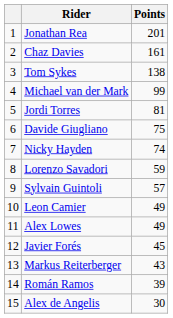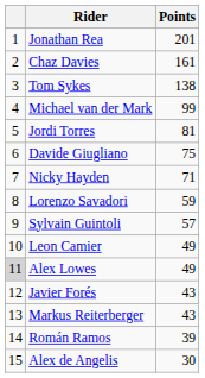 <table class="wikitable" style="font-size: 95%;">
 <tr>
 <th></th>
 <th>Rider</th>
 <th>Points</th>
 </tr>
 <tr>
 <td align=center>1</td>
 <td> <a href='#'>Jonathan Rea</a></td>
 <td align=right>201</td>
 </tr>
 <tr>
 <td align=center>2</td>
 <td> <a href='#'>Chaz Davies</a></td>
 <td align=right>161</td>
 </tr>
 <tr>
 <td align=center>3</td>
 <td> <a href='#'>Tom Sykes</a></td>
 <td align=right>138</td>
 </tr>
 <tr>
 <td align=center>4</td>
 <td> <a href='#'>Michael van der Mark</a></td>
 <td align=right>99</td>
 </tr>
 <tr>
 <td align=center>5</td>
 <td> <a href='#'>Jordi Torres</a></td>
 <td align=right>81</td>
 </tr>
 <tr>
 <td align=center>6</td>
 <td> <a href='#'>Davide Giugliano</a></td>
 <td align=right>75</td>
 </tr>
 <tr>
 <td align=center>7</td>
 <td> <a href='#'>Nicky Hayden</a></td>
-<td align=right>74</td>
+<td align=right>71</td>
 </tr>
 <tr>
 <td align=center>8</td>
 <td> <a href='#'>Lorenzo Savadori</a></td>
 <td align=right>59</td>
 </tr>
 <tr>
 <td align=center>9</td>
 <td> <a href='#'>Sylvain Guintoli</a></td>
 <td align=right>57</td>
 </tr>
 <tr>
 <td align=center>10</td>
 <td> <a href='#'>Leon Camier</a></td>
 <td align=right>49</td>
 </tr>
 <tr>
-<td align=center>11</td>
+<td align=center style="background: lightgrey;">11</td>
 <td> <a href='#'>Alex Lowes</a></td>
 <td align=right>49</td>
 </tr>
 <tr>
 <td align=center>12</td>
 <td> <a href='#'>Javier Forés</a></td>
-<td align=right>45</td>
+<td align=right>43</td>
 </tr>
 <tr>
 <td align=center>13</td>
 <td> <a href='#'>Markus Reiterberger</a></td>
 <td align=right>43</td>
 </tr>
 <tr>
 <td align=center>14</td>
 <td> <a href='#'>Román Ramos</a></td>
 <td align=right>39</td>
 </tr>
 <tr>
 <td align=center>15</td>
 <td> <a href='#'>Alex de Angelis</a></td>
 <td align=right>30</td>
 </tr>
 </table>
